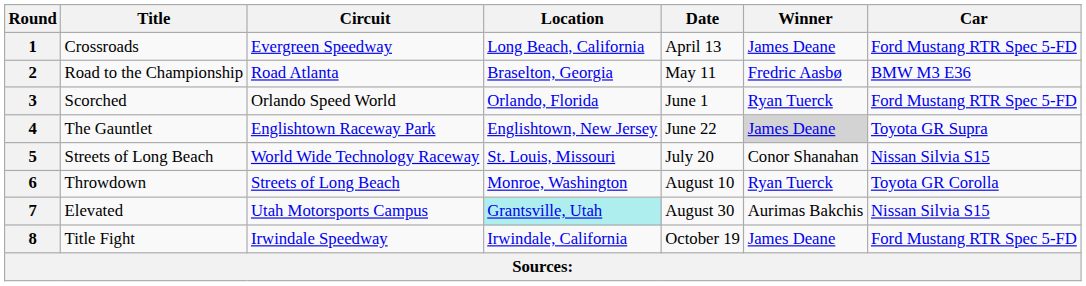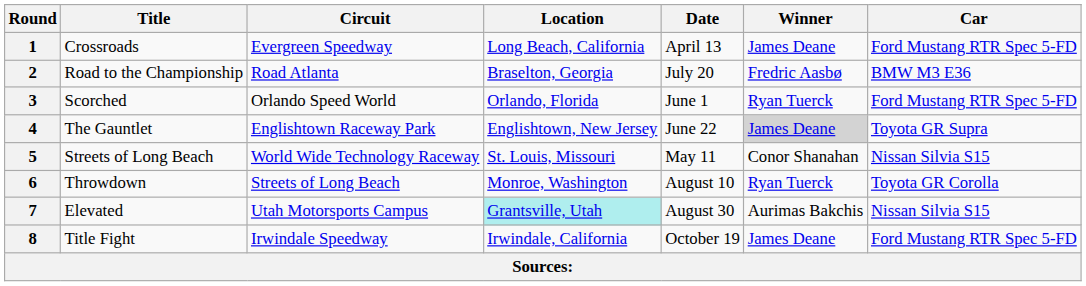 <table class="wikitable" style="font-size: 90%;">
 <tr>
 <th>Round</th>
 <th>Title</th>
 <th>Circuit</th>
 <th>Location</th>
 <th>Date</th>
 <th>Winner</th>
 <th>Car</th>
 </tr>
 <tr>
 <th>1</th>
 <td>Crossroads</td>
 <td><a href='#'>Evergreen Speedway</a></td>
 <td><a href='#'>Long Beach, California</a></td>
 <td>April 13</td>
 <td> <a href='#'>James Deane</a></td>
 <td><a href='#'>Ford Mustang RTR Spec 5-FD</a></td>
 </tr>
 <tr>
 <th>2</th>
 <td>Road to the Championship</td>
 <td><a href='#'>Road Atlanta</a></td>
 <td><a href='#'>Braselton, Georgia</a></td>
-<td>May 11</td>
+<td>July 20</td>
 <td> <a href='#'>Fredric Aasbø</a></td>
 <td><a href='#'>BMW M3 E36</a></td>
 </tr>
 <tr>
 <th>3</th>
 <td>Scorched</td>
 <td>Orlando Speed World</td>
 <td><a href='#'>Orlando, Florida</a></td>
 <td>June 1</td>
 <td> <a href='#'>Ryan Tuerck</a></td>
 <td><a href='#'>Ford Mustang RTR Spec 5-FD</a></td>
 </tr>
 <tr>
 <th>4</th>
 <td>The Gauntlet</td>
 <td><a href='#'>Englishtown Raceway Park</a></td>
 <td><a href='#'>Englishtown, New Jersey</a></td>
 <td>June 22</td>
 <td style="background: lightgrey;"> <a href='#'>James Deane</a></td>
 <td><a href='#'>Toyota GR Supra</a></td>
 </tr>
 <tr>
 <th>5</th>
 <td>Streets of Long Beach</td>
 <td><a href='#'>World Wide Technology Raceway</a></td>
 <td><a href='#'>St. Louis, Missouri</a></td>
-<td>July 20</td>
+<td>May 11</td>
 <td> Conor Shanahan</td>
 <td><a href='#'>Nissan Silvia S15</a></td>
 </tr>
 <tr>
 <th>6</th>
 <td>Throwdown</td>
 <td><a href='#'>Streets of Long Beach</a></td>
 <td><a href='#'>Monroe, Washington</a></td>
 <td>August 10</td>
 <td> <a href='#'>Ryan Tuerck</a></td>
 <td><a href='#'>Toyota GR Corolla</a></td>
 </tr>
 <tr>
 <th>7</th>
 <td>Elevated</td>
 <td><a href='#'>Utah Motorsports Campus</a></td>
 <td style="background: paleturquoise;"><a href='#'>Grantsville, Utah</a></td>
 <td>August 30</td>
 <td> Aurimas Bakchis</td>
 <td><a href='#'>Nissan Silvia S15</a></td>
 </tr>
 <tr>
 <th>8</th>
 <td>Title Fight</td>
 <td><a href='#'>Irwindale Speedway</a></td>
 <td><a href='#'>Irwindale, California</a></td>
 <td>October 19</td>
 <td> <a href='#'>James Deane</a></td>
 <td><a href='#'>Ford Mustang RTR Spec 5-FD</a></td>
 </tr>
 <tr>
 <th colspan=7>Sources:</th>
 </tr>
 </table>
